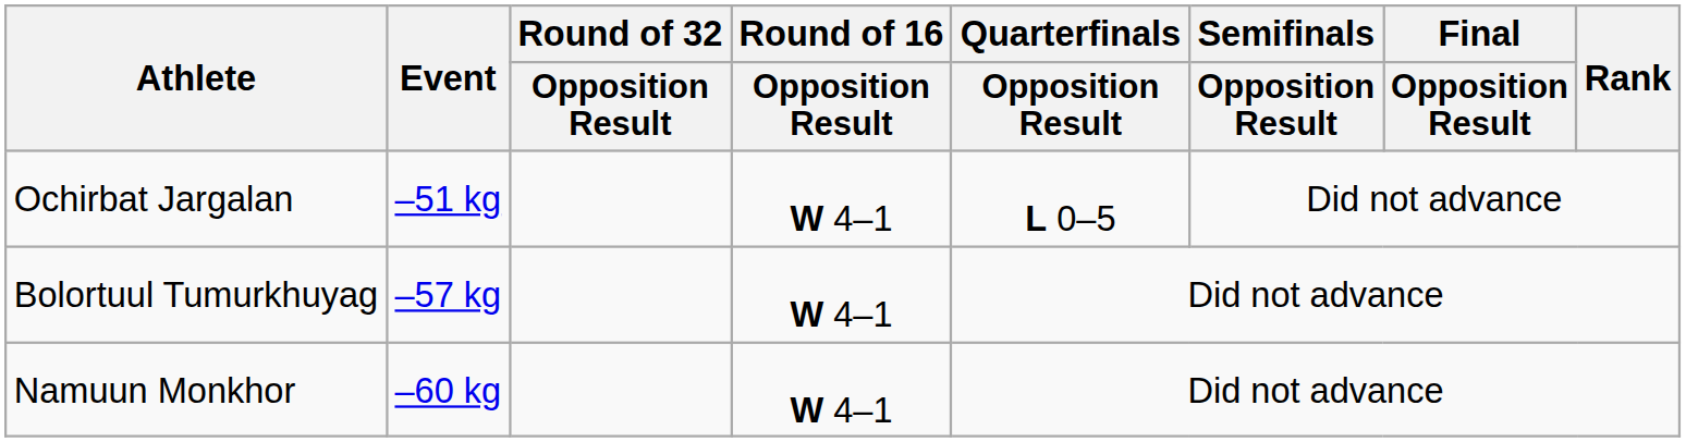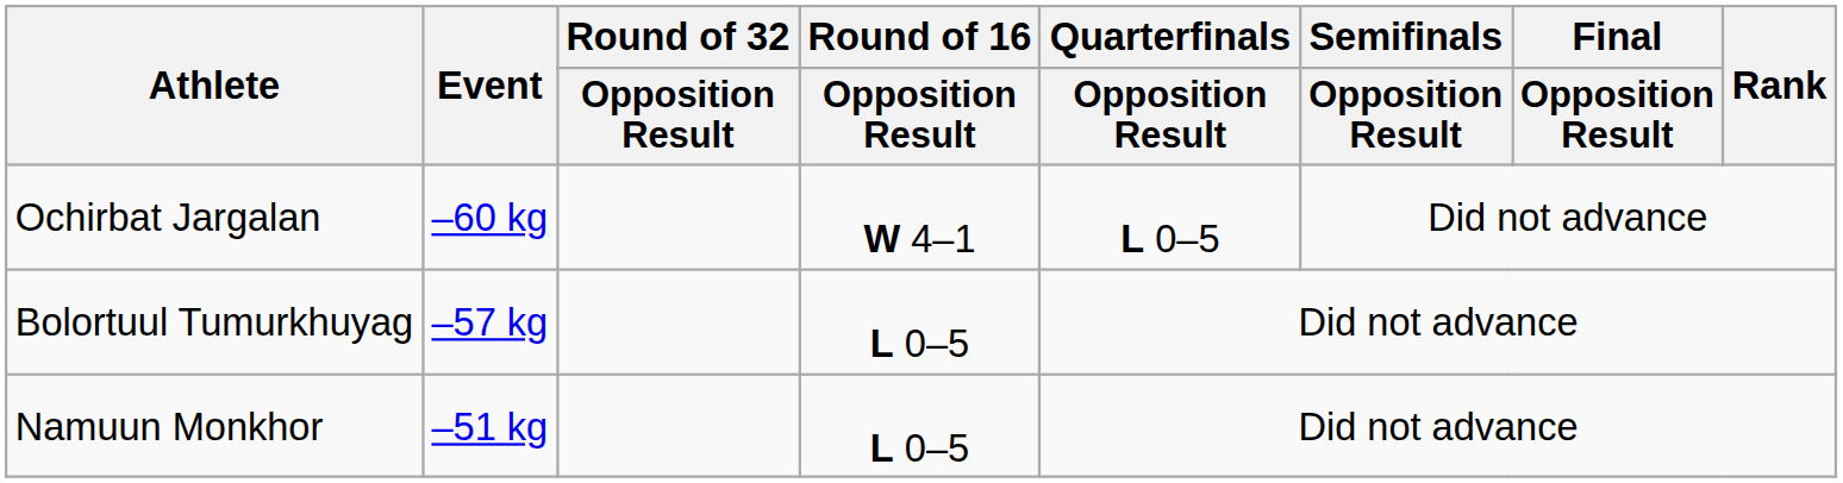 <table class=wikitable style=font-size:90%;text-align:center>
 <tr>
 <th rowspan="2">Athlete</th>
 <th rowspan="2">Event</th>
 <th>Round of 32</th>
 <th>Round of 16</th>
 <th>Quarterfinals</th>
 <th>Semifinals</th>
 <th>Final</th>
 <th rowspan=2>Rank</th>
 </tr>
 <tr style="font-size:95%">
 <th>Opposition<br>Result</th>
 <th>Opposition<br>Result</th>
 <th>Opposition<br>Result</th>
 <th>Opposition<br>Result</th>
 <th>Opposition<br>Result</th>
 </tr>
 <tr>
 <td align=left>Ochirbat Jargalan</td>
-<td align=left><a href='#'>–51 kg</a></td>
+<td align=left><a href='#'>–60 kg</a></td>
 <td></td>
 <td><br><strong>W</strong> 4–1</td>
 <td><br><strong>L</strong> 0–5</td>
 <td colspan=3>Did not advance</td>
 </tr>
 <tr>
 <td align=left>Bolortuul Tumurkhuyag</td>
 <td align=left><a href='#'>–57 kg</a></td>
 <td></td>
-<td><br><strong>W</strong> 4–1</td>
+<td><br><strong>L</strong> 0–5</td>
 <td colspan=4>Did not advance</td>
 </tr>
 <tr>
 <td align=left>Namuun Monkhor</td>
-<td align=left><a href='#'>–60 kg</a></td>
+<td align=left><a href='#'>–51 kg</a></td>
 <td></td>
-<td><br><strong>W</strong> 4–1</td>
+<td><br><strong>L</strong> 0–5</td>
 <td colspan=4>Did not advance</td>
 </tr>
 </table>
